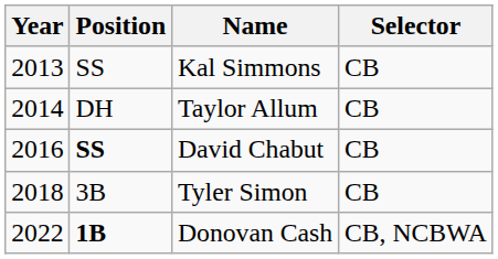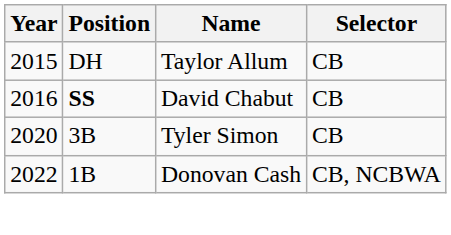 <table class="wikitable">
 <tr>
 <th>Year</th>
 <th>Position</th>
 <th>Name</th>
 <th>Selector</th>
 </tr>
 <tr>
-<td>2013</td>
-<td>SS</td>
-<td>Kal Simmons</td>
-<td>CB</td>
-</tr>
-<tr>
-<td>2014</td>
+<td>2015</td>
 <td>DH</td>
 <td>Taylor Allum</td>
 <td>CB</td>
 </tr>
 <tr>
 <td>2016</td>
 <td><strong>SS</strong></td>
 <td>David Chabut</td>
 <td>CB</td>
 </tr>
 <tr>
-<td>2018</td>
+<td>2020</td>
 <td>3B</td>
 <td>Tyler Simon</td>
 <td>CB</td>
 </tr>
 <tr>
 <td>2022</td>
-<td><strong>1B</strong></td>
+<td>1B</td>
 <td>Donovan Cash</td>
 <td>CB, NCBWA</td>
 </tr>
 </table>
